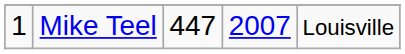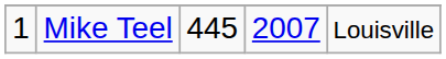 <table class="wikitable">
 <tr>
 </tr>
 <tr>
 <td>1</td>
 <td><a href='#'>Mike Teel</a></td>
-<td><abbr>447</abbr></td>
+<td><abbr>445</abbr></td>
 <td><a href='#'>2007</a></td>
 <td style="font-size:80%;">Louisville</td>
 </tr>
 </table>
